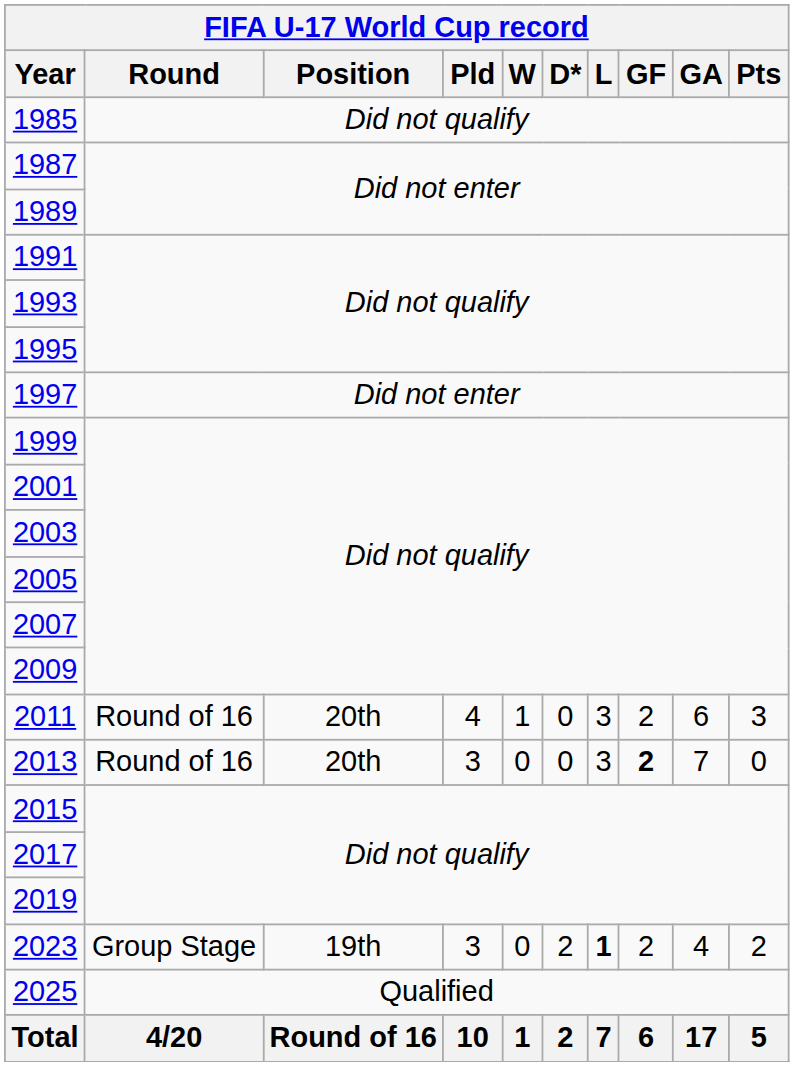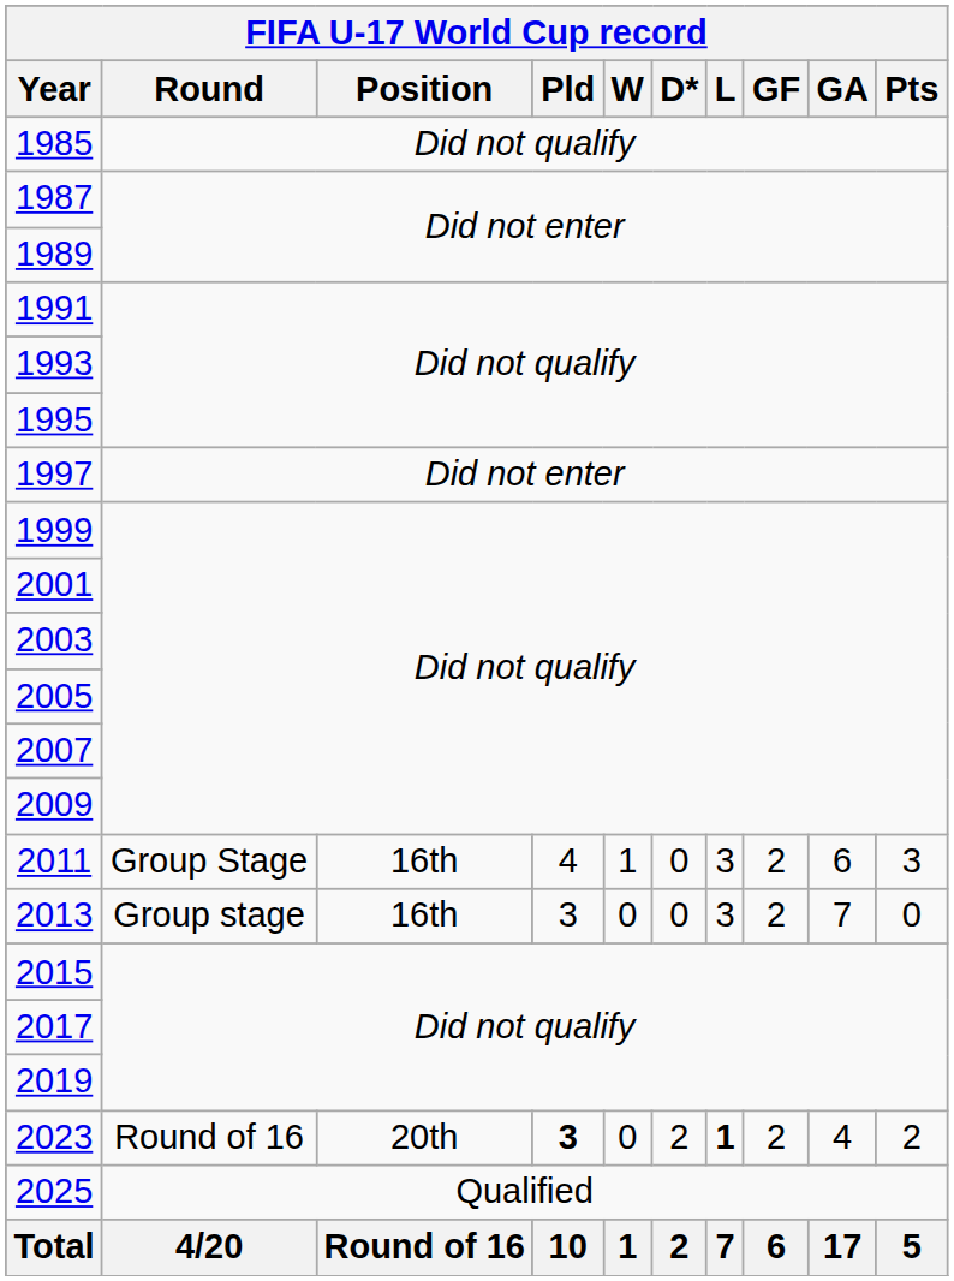 <table class="wikitable" style="text-align: center;">
 <tr>
 <th colspan=10><a href='#'>FIFA U-17 World Cup record</a></th>
 </tr>
 <tr>
 <th>Year</th>
 <th>Round</th>
 <th>Position</th>
 <th>Pld</th>
 <th>W</th>
 <th>D*</th>
 <th>L</th>
 <th>GF</th>
 <th>GA</th>
 <th>Pts</th>
 </tr>
 <tr>
 <td> <a href='#'>1985</a></td>
 <td colspan=9><em>Did not qualify</em></td>
 </tr>
 <tr>
 <td> <a href='#'>1987</a></td>
 <td colspan=9 rowspan=2><em>Did not enter</em></td>
 </tr>
 <tr>
 <td> <a href='#'>1989</a></td>
 </tr>
 <tr>
 <td> <a href='#'>1991</a></td>
 <td colspan=9 rowspan=3><em>Did not qualify</em></td>
 </tr>
 <tr>
 <td> <a href='#'>1993</a></td>
 </tr>
 <tr>
 <td> <a href='#'>1995</a></td>
 </tr>
 <tr>
 <td> <a href='#'>1997</a></td>
 <td colspan=9><em>Did not enter</em></td>
 </tr>
 <tr>
 <td> <a href='#'>1999</a></td>
 <td colspan=9 rowspan=6><em>Did not qualify</em></td>
 </tr>
 <tr>
 <td> <a href='#'>2001</a></td>
 </tr>
 <tr>
 <td> <a href='#'>2003</a></td>
 </tr>
 <tr>
 <td> <a href='#'>2005</a></td>
 </tr>
 <tr>
 <td> <a href='#'>2007</a></td>
 </tr>
 <tr>
 <td> <a href='#'>2009</a></td>
 </tr>
 <tr>
 <td> <a href='#'>2011</a></td>
-<td>Round of 16</td>
-<td>20th</td>
+<td>Group Stage</td>
+<td>16th</td>
 <td>4</td>
 <td>1</td>
 <td>0</td>
 <td>3</td>
 <td>2</td>
 <td>6</td>
 <td>3</td>
 </tr>
 <tr>
 <td> <a href='#'>2013</a></td>
-<td>Round of 16</td>
-<td>20th</td>
+<td>Group stage</td>
+<td>16th</td>
 <td>3</td>
 <td>0</td>
 <td>0</td>
 <td>3</td>
-<td><strong>2</strong></td>
+<td>2</td>
 <td>7</td>
 <td>0</td>
 </tr>
 <tr>
 <td> <a href='#'>2015</a></td>
 <td colspan=9 rowspan=3><em>Did not qualify</em></td>
 </tr>
 <tr>
 <td> <a href='#'>2017</a></td>
 </tr>
 <tr>
 <td> <a href='#'>2019</a></td>
 </tr>
 <tr>
 <td> <a href='#'>2023</a></td>
-<td>Group Stage</td>
-<td>19th</td>
-<td>3</td>
+<td>Round of 16</td>
+<td>20th</td>
+<td><strong>3</strong></td>
 <td>0</td>
 <td>2</td>
 <td><strong>1</strong></td>
 <td>2</td>
 <td>4</td>
 <td>2</td>
 </tr>
 <tr>
 <td> <a href='#'>2025</a></td>
 <td colspan=9>Qualified</td>
 </tr>
 <tr>
 <th>Total</th>
 <th>4/20</th>
 <th>Round of 16</th>
 <th>10</th>
 <th>1</th>
 <th>2</th>
 <th>7</th>
 <th>6</th>
 <th>17</th>
 <th>5</th>
 </tr>
 <tr>
 </tr>
 </table>
